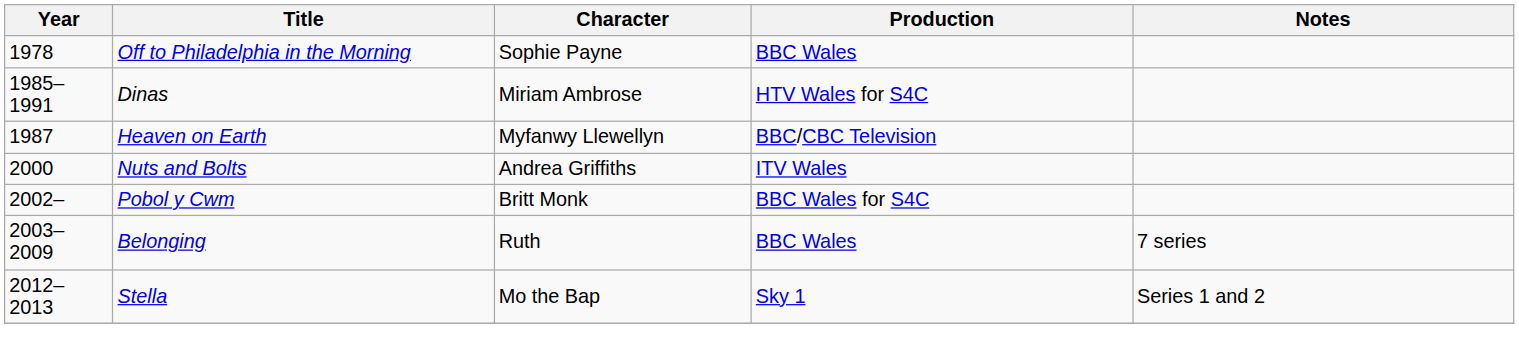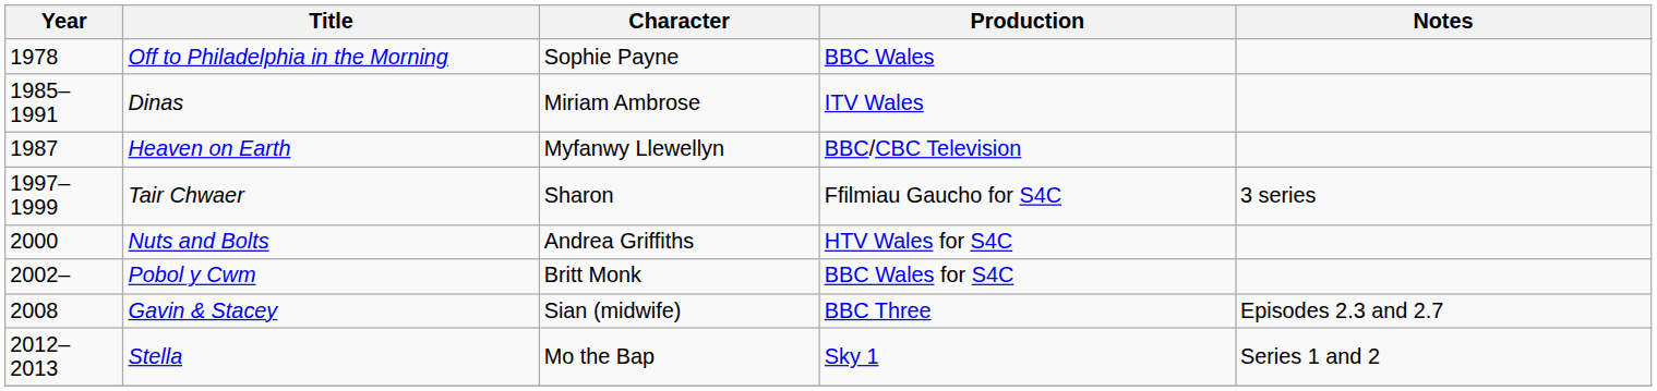 <table class="wikitable">
 <tr>
 <th scope="col" width="80">Year</th>
 <th scope="col" width="300">Title</th>
 <th scope="col" width="200">Character</th>
 <th scope="col" width="300">Production</th>
 <th scope="col" width="300">Notes</th>
 </tr>
 <tr>
 <td>1978</td>
 <td><em><a href='#'>Off to Philadelphia in the Morning</a></em></td>
 <td>Sophie Payne</td>
 <td><a href='#'>BBC Wales</a></td>
 <td></td>
 </tr>
 <tr>
 <td>1985–1991</td>
 <td><em>Dinas</em></td>
 <td>Miriam Ambrose</td>
-<td><a href='#'>HTV Wales</a> for <a href='#'>S4C</a></td>
+<td><a href='#'>ITV Wales</a></td>
 <td></td>
 </tr>
 <tr>
 <td>1987</td>
 <td><em><a href='#'>Heaven on Earth</a></em></td>
 <td>Myfanwy Llewellyn</td>
 <td><a href='#'>BBC</a>/<a href='#'>CBC Television</a></td>
 <td></td>
 </tr>
 <tr>
+<td>1997–1999</td>
+<td><em>Tair Chwaer</em></td>
+<td>Sharon</td>
+<td>Ffilmiau Gaucho for <a href='#'>S4C</a></td>
+<td>3 series</td>
+</tr>
+<tr>
 <td>2000</td>
 <td><em><a href='#'>Nuts and Bolts</a></em></td>
 <td>Andrea Griffiths</td>
-<td><a href='#'>ITV Wales</a></td>
+<td><a href='#'>HTV Wales</a> for <a href='#'>S4C</a></td>
 <td></td>
 </tr>
 <tr>
 <td>2002–</td>
 <td><em><a href='#'>Pobol y Cwm</a></em></td>
 <td>Britt Monk</td>
 <td><a href='#'>BBC Wales</a> for <a href='#'>S4C</a></td>
 <td></td>
 </tr>
 <tr>
-<td>2003–2009</td>
-<td><em><a href='#'>Belonging</a></em></td>
-<td>Ruth</td>
-<td><a href='#'>BBC Wales</a></td>
-<td>7 series</td>
+<td>2008</td>
+<td><em><a href='#'>Gavin & Stacey</a></em></td>
+<td>Sian (midwife)</td>
+<td><a href='#'>BBC Three</a></td>
+<td>Episodes 2.3 and 2.7</td>
 </tr>
 <tr>
 <td>2012–2013</td>
 <td><em><a href='#'>Stella</a></em></td>
 <td>Mo the Bap</td>
 <td><a href='#'>Sky 1</a></td>
 <td>Series 1 and 2</td>
 </tr>
 <tr>
 </tr>
 </table>
